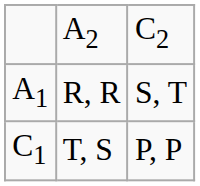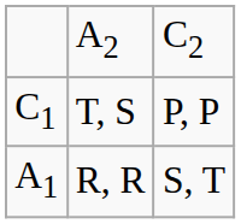 <table class="wikitable">
 <tr>
 <td></td>
 <td>A<sub>2</sub></td>
 <td>C<sub>2</sub></td>
 </tr>
 <tr>
+<td>C<sub>1</sub></td>
+<td>T, S</td>
+<td>P, P</td>
+</tr>
+<tr>
 <td>A<sub>1</sub></td>
 <td>R, R</td>
 <td>S, T</td>
 </tr>
-<tr>
-<td>C<sub>1</sub></td>
-<td>T, S</td>
-<td>P, P</td>
-</tr>
 </table>
